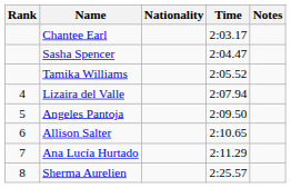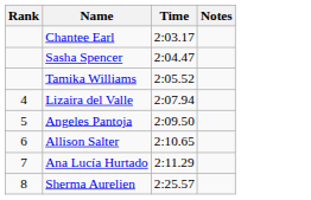 <table class="wikitable sortable" style="text-align:center">
 <tr>
 <th>Rank</th>
 <th>Name</th>
-<th>Nationality</th>
 <th>Time</th>
 <th>Notes</th>
 </tr>
 <tr>
 <td align=center></td>
 <td align=left><a href='#'>Chantee Earl</a></td>
-<td align=left></td>
 <td>2:03.17</td>
 <td></td>
 </tr>
 <tr>
 <td align=center></td>
 <td align=left><a href='#'>Sasha Spencer</a></td>
-<td align=left></td>
 <td>2:04.47</td>
 <td></td>
 </tr>
 <tr>
 <td align=center></td>
 <td align=left><a href='#'>Tamika Williams</a></td>
-<td align=left></td>
 <td>2:05.52</td>
 <td></td>
 </tr>
 <tr>
 <td align=center>4</td>
 <td align=left><a href='#'>Lizaira del Valle</a></td>
-<td align=left></td>
 <td>2:07.94</td>
 <td></td>
 </tr>
 <tr>
 <td align=center>5</td>
 <td align=left><a href='#'>Angeles Pantoja</a></td>
-<td align=left></td>
 <td>2:09.50</td>
 <td></td>
 </tr>
 <tr>
 <td align=center>6</td>
 <td align=left><a href='#'>Allison Salter</a></td>
-<td align=left></td>
 <td>2:10.65</td>
 <td></td>
 </tr>
 <tr>
 <td align=center>7</td>
 <td align=left><a href='#'>Ana Lucía Hurtado</a></td>
-<td align=left></td>
 <td>2:11.29</td>
 <td></td>
 </tr>
 <tr>
 <td align=center>8</td>
 <td align=left><a href='#'>Sherma Aurelien</a></td>
-<td align=left></td>
 <td>2:25.57</td>
 <td></td>
 </tr>
 </table>
